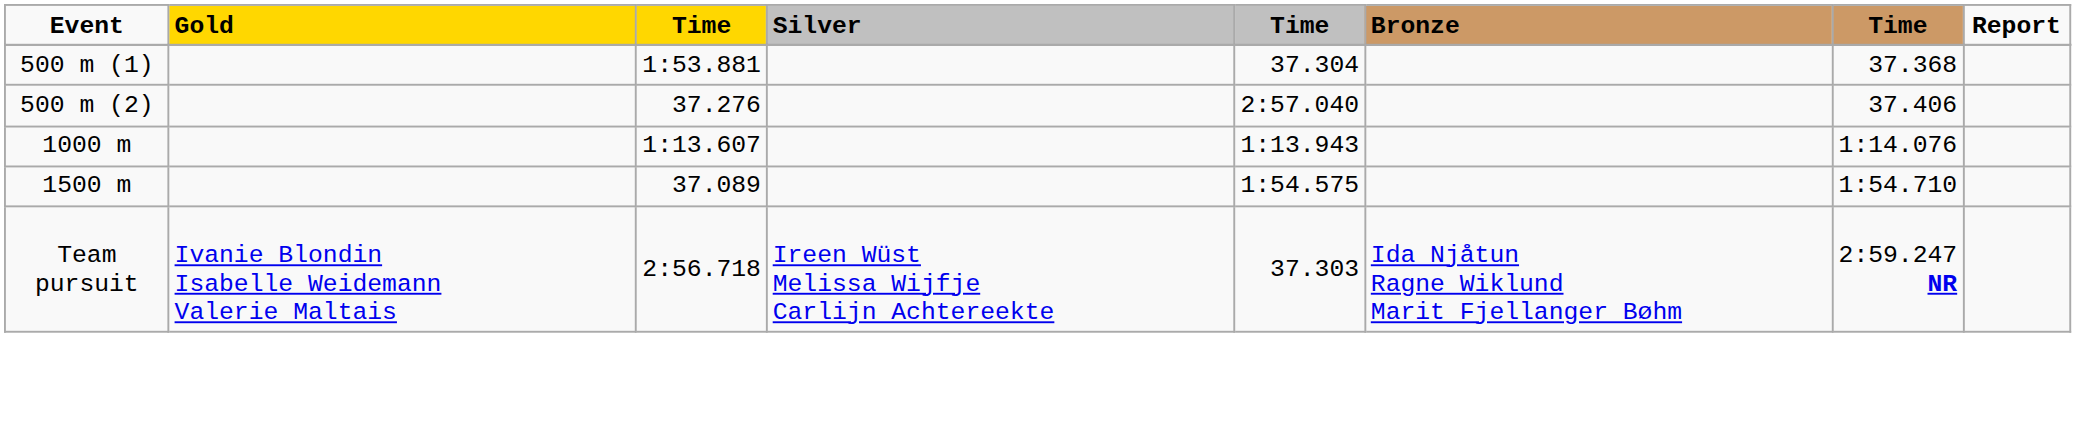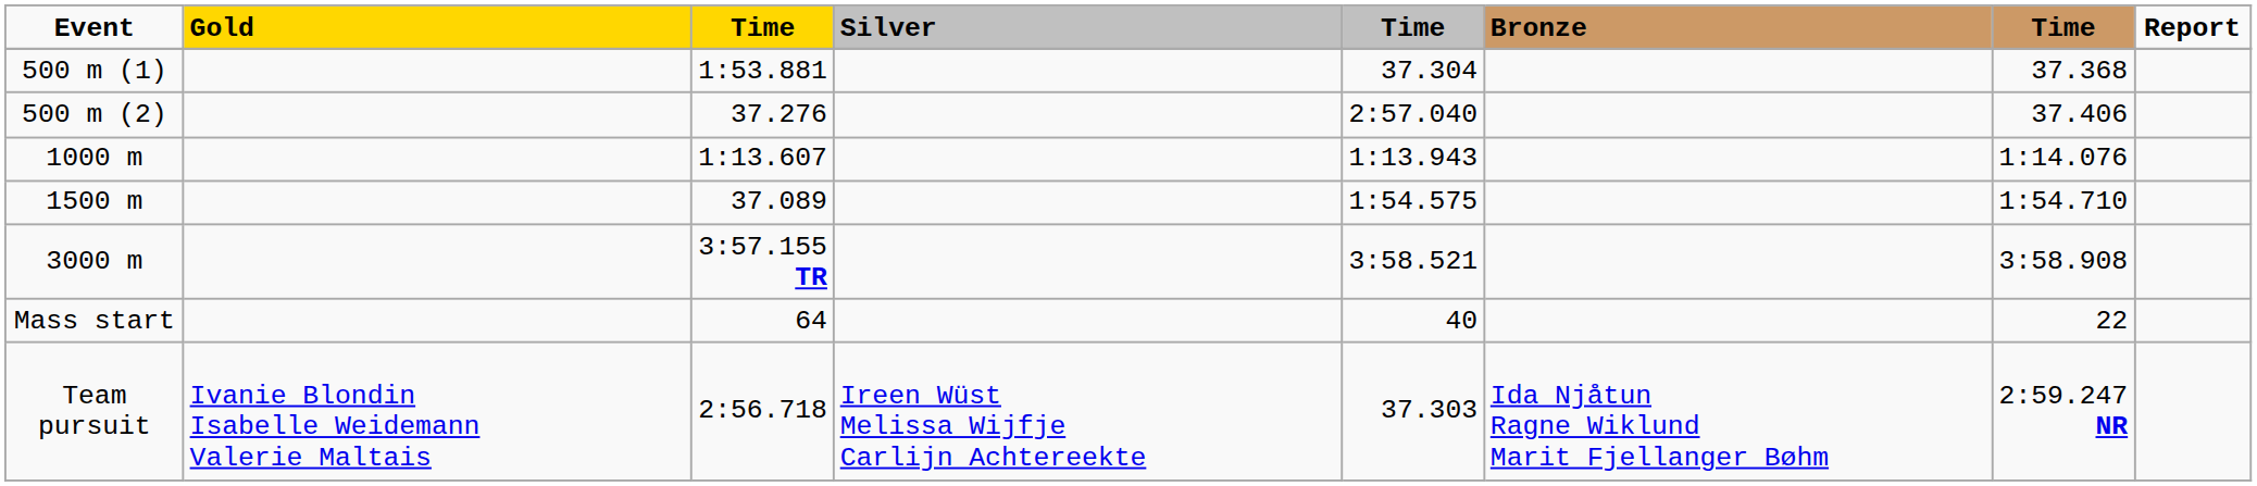 <table class="wikitable">
 <tr>
 <td width="80" align="center"><strong>Event</strong></td>
 <td width="240" bgcolor="gold"><strong>Gold</strong></td>
 <td width="50" bgcolor="gold" align="center"><strong>Time</strong></td>
 <td width="240" bgcolor="silver"><strong>Silver</strong></td>
 <td width="50" bgcolor="silver" align="center"><strong>Time</strong></td>
 <td width="240" bgcolor="#CC9966"><strong>Bronze</strong></td>
 <td width="50" bgcolor="#CC9966" align="center"><strong>Time</strong></td>
 <td width="50" align="center"><strong>Report</strong></td>
 </tr>
 <tr bgcolor="#cccccc">
 </tr>
 <tr>
 <td align="center">500 m (1)</td>
 <td></td>
 <td align="right">1:53.881</td>
 <td></td>
 <td align="right">37.304</td>
 <td></td>
 <td align="right">37.368</td>
 <td align="center"></td>
 </tr>
 <tr>
 <td align="center">500 m (2)</td>
 <td></td>
 <td align="right">37.276</td>
 <td></td>
 <td align="right">2:57.040</td>
 <td></td>
 <td align="right">37.406</td>
 <td align="center"></td>
 </tr>
 <tr>
 <td align="center">1000 m</td>
 <td></td>
 <td align="right">1:13.607</td>
 <td></td>
 <td align="right">1:13.943</td>
 <td></td>
 <td align="right">1:14.076</td>
 <td align="center"></td>
 </tr>
 <tr>
 <td align="center">1500 m</td>
 <td></td>
 <td align="right">37.089</td>
 <td></td>
 <td align="right">1:54.575</td>
 <td></td>
 <td align="right">1:54.710</td>
 <td align="center"></td>
 </tr>
 <tr>
+<td align="center">3000 m</td>
+<td></td>
+<td align="right">3:57.155<br><strong><a href='#'>TR</a></strong></td>
+<td></td>
+<td align="right">3:58.521</td>
+<td></td>
+<td align="right">3:58.908</td>
+<td align="center"></td>
+</tr>
+<tr>
+<td align="center">Mass start</td>
+<td></td>
+<td align="right">64</td>
+<td></td>
+<td align="right">40</td>
+<td></td>
+<td align="right">22</td>
+<td align="center"></td>
+</tr>
+<tr>
 <td align="center">Team pursuit</td>
 <td><br><a href='#'>Ivanie Blondin</a><br><a href='#'>Isabelle Weidemann</a><br><a href='#'>Valerie Maltais</a></td>
 <td align="right">2:56.718</td>
 <td><br><a href='#'>Ireen Wüst</a><br><a href='#'>Melissa Wijfje</a><br><a href='#'>Carlijn Achtereekte</a></td>
 <td align="right">37.303</td>
 <td><br><a href='#'>Ida Njåtun</a><br><a href='#'>Ragne Wiklund</a><br><a href='#'>Marit Fjellanger Bøhm</a></td>
 <td align="right">2:59.247<br><strong><a href='#'>NR</a></strong></td>
 <td align="center"></td>
 </tr>
 </table>
